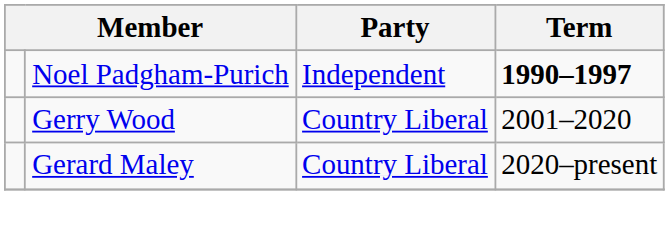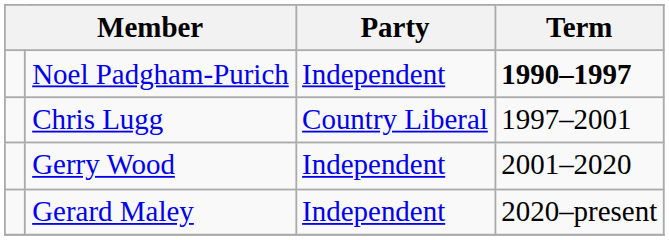 <table class="wikitable">
 <tr>
 <th colspan=2>Member</th>
 <th>Party</th>
 <th>Term</th>
 </tr>
 <tr>
 <td> </td>
 <td><a href='#'>Noel Padgham-Purich</a></td>
 <td><a href='#'>Independent</a></td>
 <td><strong>1990–1997</strong></td>
 </tr>
 <tr>
 <td> </td>
+<td><a href='#'>Chris Lugg</a></td>
+<td><a href='#'>Country Liberal</a></td>
+<td>1997–2001</td>
+</tr>
+<tr>
+<td> </td>
 <td><a href='#'>Gerry Wood</a></td>
-<td><a href='#'>Country Liberal</a></td>
+<td><a href='#'>Independent</a></td>
 <td>2001–2020</td>
 </tr>
 <tr>
 <td> </td>
 <td><a href='#'>Gerard Maley</a></td>
-<td><a href='#'>Country Liberal</a></td>
+<td><a href='#'>Independent</a></td>
 <td>2020–present</td>
 </tr>
 <tr>
 </tr>
 </table>
